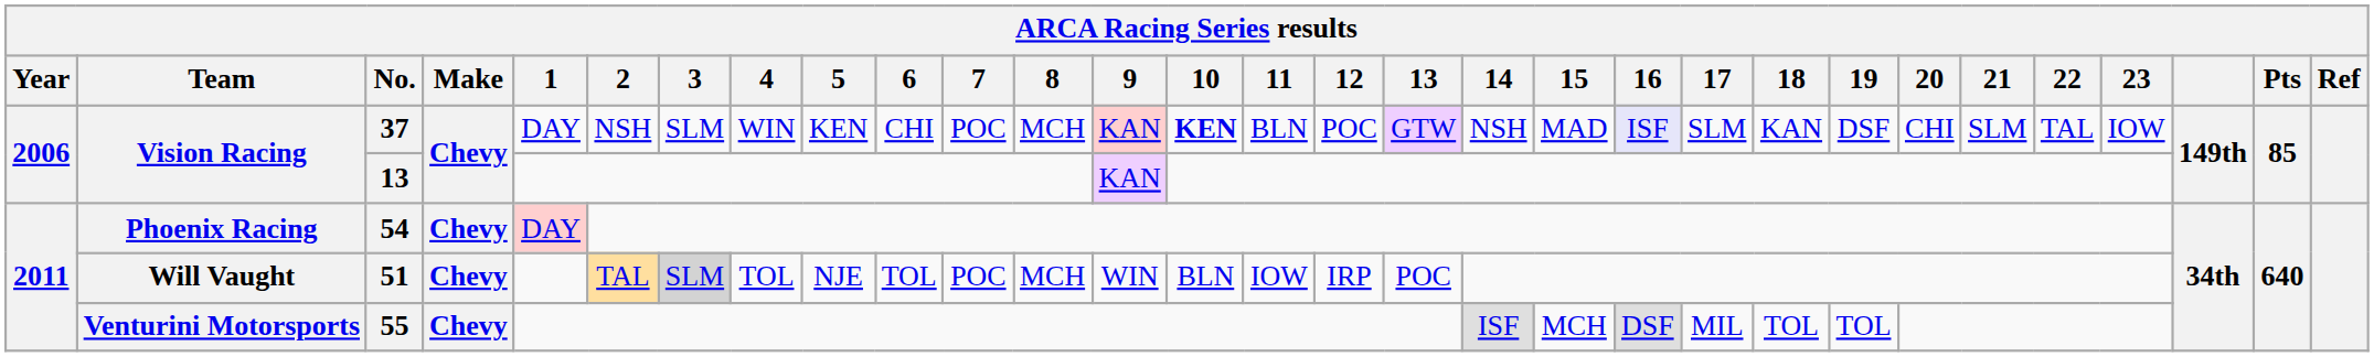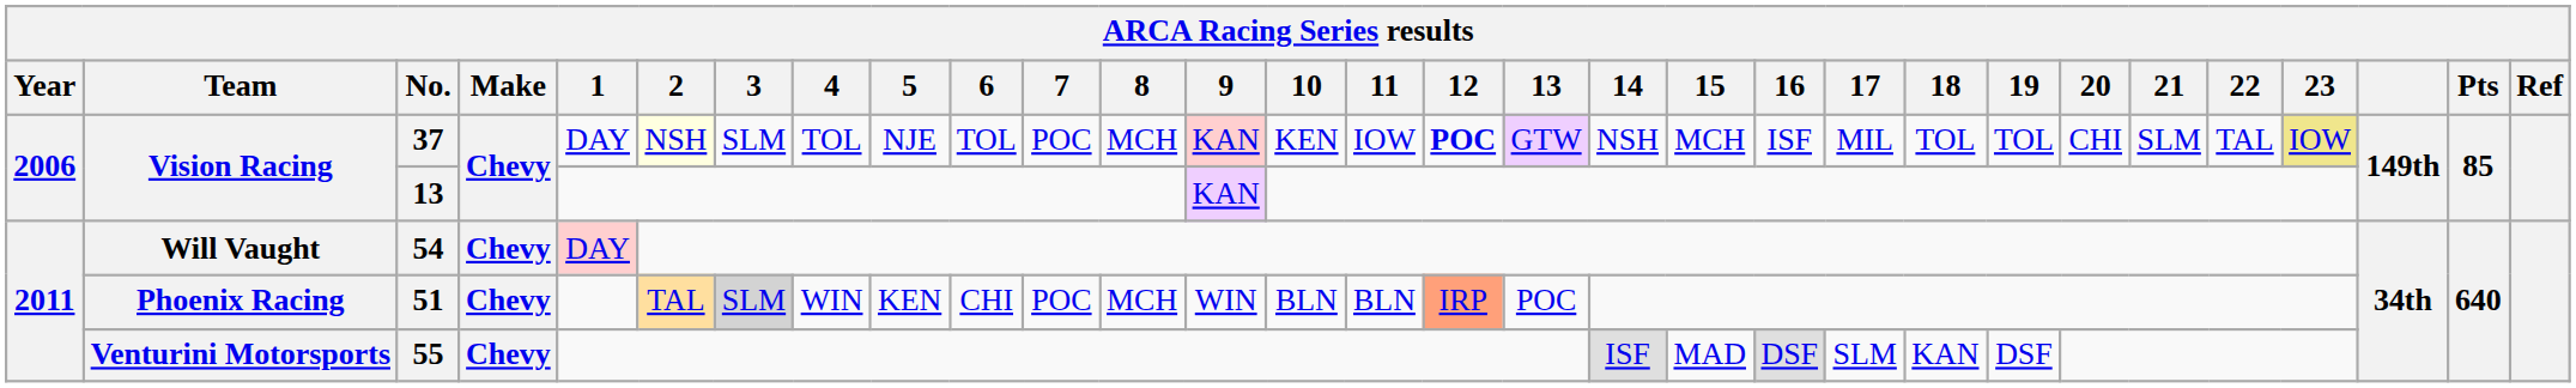 <table class="wikitable" style="text-align:center; font-size:75%">
 <tr>
 <th colspan=48><a href='#'>ARCA Racing Series</a> results</th>
 </tr>
 <tr>
 <th>Year</th>
 <th>Team</th>
 <th>No.</th>
 <th>Make</th>
 <th>1</th>
 <th>2</th>
 <th>3</th>
 <th>4</th>
 <th>5</th>
 <th>6</th>
 <th>7</th>
 <th>8</th>
 <th>9</th>
 <th>10</th>
 <th>11</th>
 <th>12</th>
 <th>13</th>
 <th>14</th>
 <th>15</th>
 <th>16</th>
 <th>17</th>
 <th>18</th>
 <th>19</th>
 <th>20</th>
 <th>21</th>
 <th>22</th>
 <th>23</th>
 <th></th>
 <th>Pts</th>
 <th>Ref</th>
 </tr>
 <tr>
 <th rowspan=2><a href='#'>2006</a></th>
 <th rowspan=2><a href='#'>Vision Racing</a></th>
 <th>37</th>
 <th rowspan=2><a href='#'>Chevy</a></th>
 <td><a href='#'>DAY</a></td>
-<td><a href='#'>NSH</a></td>
+<td style="background: lightyellow;"><a href='#'>NSH</a></td>
 <td><a href='#'>SLM</a></td>
-<td><a href='#'>WIN</a></td>
-<td><a href='#'>KEN</a></td>
-<td><a href='#'>CHI</a></td>
+<td><a href='#'>TOL</a></td>
+<td><a href='#'>NJE</a></td>
+<td><a href='#'>TOL</a></td>
 <td><a href='#'>POC</a></td>
 <td><a href='#'>MCH</a></td>
 <td style="background:#FFCFCF;"><a href='#'>KAN</a><br></td>
-<td><strong><a href='#'>KEN</a></strong></td>
-<td><a href='#'>BLN</a></td>
-<td><a href='#'>POC</a></td>
+<td><a href='#'>KEN</a></td>
+<td><a href='#'>IOW</a></td>
+<td><strong><a href='#'>POC</a></strong></td>
 <td style="background:#EFCFFF;"><a href='#'>GTW</a><br></td>
 <td><a href='#'>NSH</a></td>
-<td><a href='#'>MAD</a></td>
-<td style="background: lavender;"><a href='#'>ISF</a></td>
-<td><a href='#'>SLM</a></td>
-<td><a href='#'>KAN</a></td>
-<td><a href='#'>DSF</a></td>
+<td><a href='#'>MCH</a></td>
+<td><a href='#'>ISF</a></td>
+<td><a href='#'>MIL</a></td>
+<td><a href='#'>TOL</a></td>
+<td><a href='#'>TOL</a></td>
 <td><a href='#'>CHI</a></td>
 <td><a href='#'>SLM</a></td>
 <td><a href='#'>TAL</a></td>
-<td><a href='#'>IOW</a></td>
+<td style="background: khaki;"><a href='#'>IOW</a></td>
 <th rowspan=2>149th</th>
 <th rowspan=2>85</th>
 <th rowspan=2></th>
 </tr>
 <tr>
 <th>13</th>
 <td colspan=8></td>
 <td style="background:#EFCFFF;"><a href='#'>KAN</a><br></td>
 <td colspan=14></td>
 </tr>
 <tr>
 <th rowspan=3><a href='#'>2011</a></th>
-<th><a href='#'>Phoenix Racing</a></th>
+<th>Will Vaught</th>
 <th>54</th>
 <th><a href='#'>Chevy</a></th>
 <td style="background:#FFCFCF;"><a href='#'>DAY</a><br></td>
 <td colspan=22></td>
 <th rowspan=3>34th</th>
 <th rowspan=3>640</th>
 <th rowspan=3></th>
 </tr>
 <tr>
-<th>Will Vaught</th>
+<th><a href='#'>Phoenix Racing</a></th>
 <th>51</th>
 <th><a href='#'>Chevy</a></th>
 <td></td>
 <td style="background:#FFDF9F;"><a href='#'>TAL</a><br></td>
 <td style="background: lightgrey;"><a href='#'>SLM</a></td>
-<td><a href='#'>TOL</a></td>
-<td><a href='#'>NJE</a></td>
-<td><a href='#'>TOL</a></td>
+<td><a href='#'>WIN</a></td>
+<td><a href='#'>KEN</a></td>
+<td><a href='#'>CHI</a></td>
 <td><a href='#'>POC</a></td>
 <td><a href='#'>MCH</a></td>
 <td><a href='#'>WIN</a></td>
 <td><a href='#'>BLN</a></td>
-<td><a href='#'>IOW</a></td>
-<td><a href='#'>IRP</a></td>
+<td><a href='#'>BLN</a></td>
+<td style="background: lightsalmon;"><a href='#'>IRP</a></td>
 <td><a href='#'>POC</a></td>
 <td colspan=10></td>
 </tr>
 <tr>
 <th><a href='#'>Venturini Motorsports</a></th>
 <th>55</th>
 <th><a href='#'>Chevy</a></th>
 <td colspan=13></td>
 <td style="background:#DFDFDF;"><a href='#'>ISF</a><br></td>
-<td><a href='#'>MCH</a></td>
+<td><a href='#'>MAD</a></td>
 <td style="background:#DFDFDF;"><a href='#'>DSF</a><br></td>
-<td><a href='#'>MIL</a></td>
-<td><a href='#'>TOL</a></td>
-<td><a href='#'>TOL</a></td>
+<td><a href='#'>SLM</a></td>
+<td><a href='#'>KAN</a></td>
+<td><a href='#'>DSF</a></td>
 <td colspan=4></td>
 </tr>
 </table>
